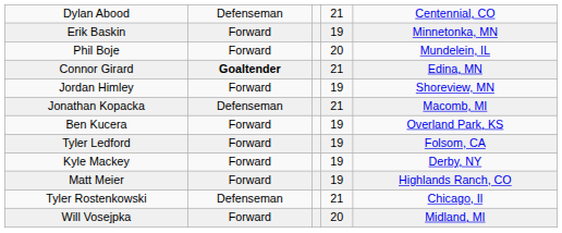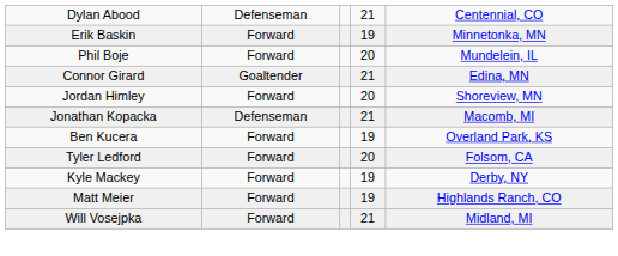 <table class="wikitable" width="60%">
 <tr align="center" bgcolor="">
 <td>Dylan Abood</td>
 <td>Defenseman</td>
 <td></td>
 <td>21</td>
 <td><a href='#'>Centennial, CO</a></td>
 </tr>
 <tr align="center" bgcolor="f0f0f0">
 <td>Erik Baskin</td>
 <td>Forward</td>
 <td></td>
 <td>19</td>
 <td><a href='#'>Minnetonka, MN</a></td>
 </tr>
 <tr align="center" bgcolor="">
 <td>Phil Boje</td>
 <td>Forward</td>
 <td></td>
 <td>20</td>
 <td><a href='#'>Mundelein, IL</a></td>
 </tr>
 <tr align="center" bgcolor="f0f0f0">
 <td>Connor Girard</td>
-<td><strong>Goaltender</strong></td>
+<td>Goaltender</td>
 <td></td>
 <td>21</td>
 <td><a href='#'>Edina, MN</a></td>
 </tr>
 <tr align="center" bgcolor="">
 <td>Jordan Himley</td>
 <td>Forward</td>
 <td></td>
-<td>19</td>
+<td>20</td>
 <td><a href='#'>Shoreview, MN</a></td>
 </tr>
 <tr align="center" bgcolor="f0f0f0">
 <td>Jonathan Kopacka</td>
 <td>Defenseman</td>
 <td></td>
 <td>21</td>
 <td><a href='#'>Macomb, MI</a></td>
 </tr>
 <tr align="center" bgcolor="">
 <td>Ben Kucera</td>
 <td>Forward</td>
 <td></td>
 <td>19</td>
 <td><a href='#'>Overland Park, KS</a></td>
 </tr>
 <tr align="center" bgcolor="f0f0f0">
 <td>Tyler Ledford</td>
 <td>Forward</td>
 <td></td>
-<td>19</td>
+<td>20</td>
 <td><a href='#'>Folsom, CA</a></td>
 </tr>
 <tr align="center" bgcolor="">
 <td>Kyle Mackey</td>
 <td>Forward</td>
 <td></td>
 <td>19</td>
 <td><a href='#'>Derby, NY</a></td>
 </tr>
 <tr align="center" bgcolor="f0f0f0">
 <td>Matt Meier</td>
 <td>Forward</td>
 <td></td>
 <td>19</td>
 <td><a href='#'>Highlands Ranch, CO</a></td>
 </tr>
-<tr align="center" bgcolor="">
-<td>Tyler Rostenkowski</td>
-<td>Defenseman</td>
-<td></td>
-<td>21</td>
-<td><a href='#'>Chicago, Il</a></td>
-</tr>
 <tr align="center" bgcolor="f0f0f0">
 <td>Will Vosejpka</td>
 <td>Forward</td>
 <td></td>
-<td>20</td>
+<td>21</td>
 <td><a href='#'>Midland, MI</a></td>
 </tr>
 </table>
